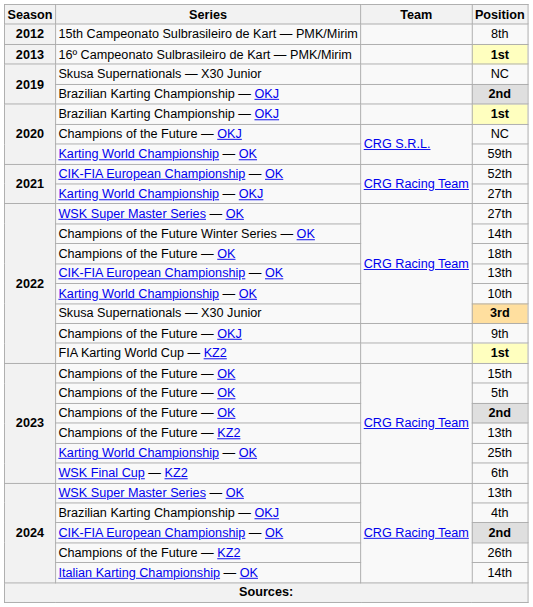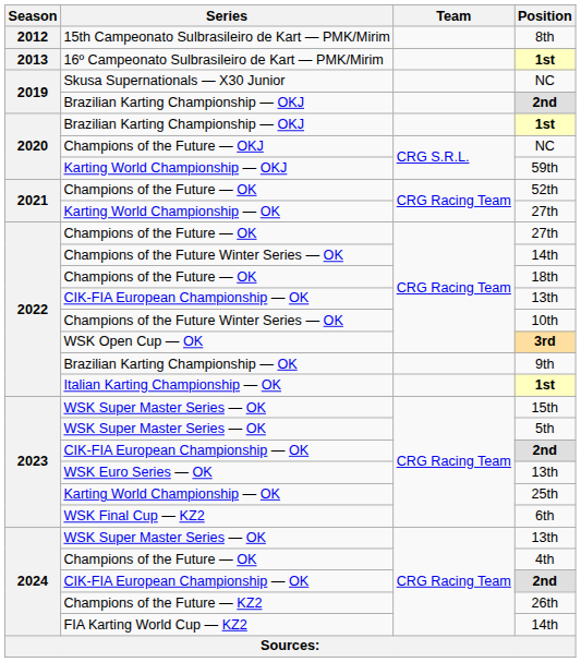 <table class="wikitable" style="font-size: 85%; text-align:center">
 <tr>
 <th>Season</th>
 <th>Series</th>
 <th>Team</th>
 <th>Position</th>
 </tr>
 <tr>
 <th>2012</th>
 <td align="left">15th Campeonato Sulbrasileiro de Kart — PMK/Mirim</td>
 <td align="left"></td>
 <td style="background:#;">8th</td>
 </tr>
 <tr>
 <th>2013</th>
 <td align="left">16º Campeonato Sulbrasileiro de Kart — PMK/Mirim</td>
 <td align="left"></td>
 <td style="background:#FFFFBF"><strong>1st</strong></td>
 </tr>
 <tr>
 <th rowspan="2">2019</th>
 <td align="left">Skusa Supernationals — X30 Junior</td>
 <td align="left"></td>
 <td style="background:#;">NC</td>
 </tr>
 <tr>
 <td align="left">Brazilian Karting Championship — <a href='#'>OKJ</a></td>
 <td></td>
 <td style="background:#dfdfdf"><strong>2nd</strong></td>
 </tr>
 <tr>
 <th rowspan="3">2020</th>
 <td align="left">Brazilian Karting Championship — <a href='#'>OKJ</a></td>
 <td></td>
 <td style="background:#FFFFBF"><strong>1st</strong></td>
 </tr>
 <tr>
 <td align="left">Champions of the Future — <a href='#'>OKJ</a></td>
 <td align="left" rowspan="2"><a href='#'>CRG S.R.L.</a></td>
 <td style="background:#;">NC</td>
 </tr>
 <tr>
-<td align="left"><a href='#'>Karting World Championship</a> — <a href='#'>OK</a></td>
+<td align="left"><a href='#'>Karting World Championship</a> — <a href='#'>OKJ</a></td>
 <td style="background:#;">59th</td>
 </tr>
 <tr>
 <th rowspan="2">2021</th>
-<td align="left"><a href='#'>CIK-FIA European Championship</a> — <a href='#'>OK</a></td>
+<td align="left">Champions of the Future — <a href='#'>OK</a></td>
 <td align="left" rowspan="2"><a href='#'>CRG Racing Team</a></td>
 <td style="background:#;">52th</td>
 </tr>
 <tr>
-<td align="left"><a href='#'>Karting World Championship</a> — <a href='#'>OKJ</a></td>
+<td align="left"><a href='#'>Karting World Championship</a> — <a href='#'>OK</a></td>
 <td style="background:#;">27th</td>
 </tr>
 <tr>
 <th rowspan="8">2022</th>
-<td align="left"><a href='#'>WSK Super Master Series</a> — <a href='#'>OK</a></td>
+<td align="left">Champions of the Future — <a href='#'>OK</a></td>
 <td align="left" rowspan="6"><a href='#'>CRG Racing Team</a></td>
 <td style="background:#;">27th</td>
 </tr>
 <tr>
 <td align="left">Champions of the Future Winter Series — <a href='#'>OK</a></td>
 <td style="background:#;">14th</td>
 </tr>
 <tr>
 <td align="left">Champions of the Future — <a href='#'>OK</a> </td>
 <td style="background:#;">18th</td>
 </tr>
 <tr>
 <td align="left"><a href='#'>CIK-FIA European Championship</a> — <a href='#'>OK</a></td>
 <td style="background:#">13th</td>
 </tr>
 <tr>
-<td align="left"><a href='#'>Karting World Championship</a> — <a href='#'>OK</a></td>
+<td align="left">Champions of the Future Winter Series — <a href='#'>OK</a></td>
 <td style="background:#;">10th</td>
 </tr>
 <tr>
-<td align="left">Skusa Supernationals — X30 Junior</td>
+<td align="left">WSK Open Cup — <a href='#'>OK</a></td>
 <td style="background:#ffdf9f"><strong>3rd</strong></td>
 </tr>
 <tr>
-<td align="left">Champions of the Future — <a href='#'>OKJ</a></td>
+<td align="left">Brazilian Karting Championship — <a href='#'>OK</a></td>
 <td></td>
 <td style="background:#">9th</td>
 </tr>
 <tr>
-<td align="left">FIA Karting World Cup — <a href='#'>KZ2</a></td>
+<td align="left"><a href='#'>Italian Karting Championship</a> — <a href='#'>OK</a></td>
 <td></td>
 <td style="background:#FFFFBF"><strong>1st</strong></td>
 </tr>
 <tr>
 <th rowspan="6">2023</th>
-<td align="left">Champions of the Future — <a href='#'>OK</a> </td>
+<td align="left"><a href='#'>WSK Super Master Series</a> — <a href='#'>OK</a></td>
 <td align="left" rowspan="6"><a href='#'>CRG Racing Team</a></td>
 <td style="background:#;">15th</td>
 </tr>
 <tr>
-<td align="left">Champions of the Future — <a href='#'>OK</a></td>
+<td align="left"><a href='#'>WSK Super Master Series</a> — <a href='#'>OK</a></td>
 <td style="background:#;">5th</td>
 </tr>
 <tr>
-<td align="left">Champions of the Future — <a href='#'>OK</a></td>
+<td align="left"><a href='#'>CIK-FIA European Championship</a> — <a href='#'>OK</a></td>
 <td style="background:#dfdfdf"><strong>2nd</strong></td>
 </tr>
 <tr>
-<td align="left">Champions of the Future — <a href='#'>KZ2</a></td>
+<td align="left"><a href='#'>WSK Euro Series</a> — <a href='#'>OK</a></td>
 <td style="background:#;">13th</td>
 </tr>
 <tr>
 <td align="left"><a href='#'>Karting World Championship</a> — <a href='#'>OK</a></td>
 <td style="background:#;">25th</td>
 </tr>
 <tr>
 <td align="left"><a href='#'>WSK Final Cup</a> — <a href='#'>KZ2</a></td>
 <td style="background:#;">6th</td>
 </tr>
 <tr>
 <th rowspan="5">2024</th>
 <td align="left"><a href='#'>WSK Super Master Series</a> — <a href='#'>OK</a></td>
 <td align="left" rowspan="5"><a href='#'>CRG Racing Team</a></td>
 <td style="background:#;">13th</td>
 </tr>
 <tr>
-<td align="left">Brazilian Karting Championship — <a href='#'>OKJ</a></td>
+<td align="left">Champions of the Future — <a href='#'>OK</a></td>
 <td style="background:#;">4th</td>
 </tr>
 <tr>
 <td align="left"><a href='#'>CIK-FIA European Championship</a> — <a href='#'>OK</a></td>
 <td style="background:#dfdfdf"><strong>2nd</strong></td>
 </tr>
 <tr>
 <td align="left">Champions of the Future — <a href='#'>KZ2</a></td>
 <td style="background:#;">26th</td>
 </tr>
 <tr>
-<td align="left"><a href='#'>Italian Karting Championship</a> — <a href='#'>OK</a></td>
+<td align="left">FIA Karting World Cup — <a href='#'>KZ2</a></td>
 <td style="background:#;">14th</td>
 </tr>
 <tr>
 <th colspan="4">Sources:</th>
 </tr>
 </table>
